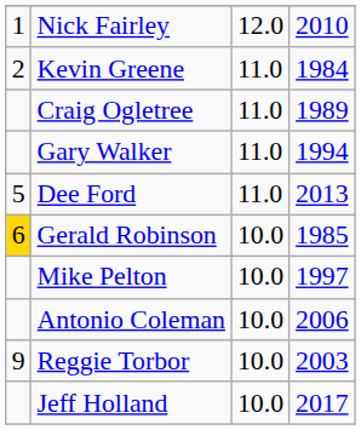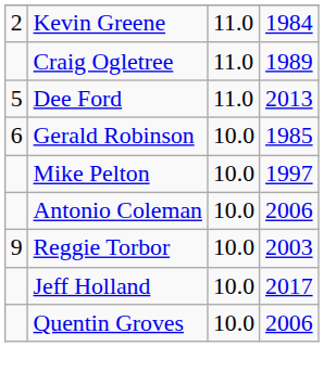 <table class="wikitable">
 <tr>
-</tr>
-<tr>
-<td>1</td>
-<td><a href='#'>Nick Fairley</a></td>
-<td>12.0</td>
-<td><a href='#'>2010</a></td>
 </tr>
 <tr>
 <td>2</td>
 <td><a href='#'>Kevin Greene</a></td>
 <td>11.0</td>
 <td><a href='#'>1984</a></td>
 </tr>
 <tr>
 <td></td>
 <td><a href='#'>Craig Ogletree</a></td>
 <td>11.0</td>
 <td><a href='#'>1989</a></td>
 </tr>
 <tr>
-<td></td>
-<td><a href='#'>Gary Walker</a></td>
-<td>11.0</td>
-<td><a href='#'>1994</a></td>
-</tr>
-<tr>
 <td>5</td>
 <td><a href='#'>Dee Ford</a></td>
 <td>11.0</td>
 <td><a href='#'>2013</a></td>
 </tr>
 <tr>
-<td style="background: gold;">6</td>
+<td>6</td>
 <td><a href='#'>Gerald Robinson</a></td>
 <td>10.0</td>
 <td><a href='#'>1985</a></td>
 </tr>
 <tr>
 <td></td>
 <td><a href='#'>Mike Pelton</a></td>
 <td>10.0</td>
 <td><a href='#'>1997</a></td>
 </tr>
 <tr>
 <td></td>
 <td><a href='#'>Antonio Coleman</a></td>
 <td>10.0</td>
 <td><a href='#'>2006</a></td>
 </tr>
 <tr>
 <td>9</td>
 <td><a href='#'>Reggie Torbor</a></td>
 <td>10.0</td>
 <td><a href='#'>2003</a></td>
 </tr>
 <tr>
 <td></td>
 <td><a href='#'>Jeff Holland</a></td>
 <td>10.0</td>
 <td><a href='#'>2017</a></td>
 </tr>
+<tr>
+<td></td>
+<td><a href='#'>Quentin Groves</a></td>
+<td>10.0</td>
+<td><a href='#'>2006</a></td>
+</tr>
 </table>
